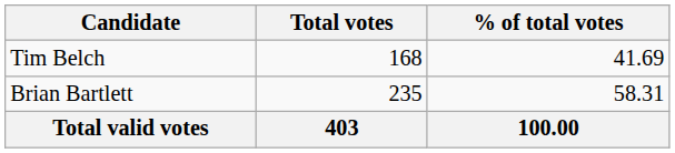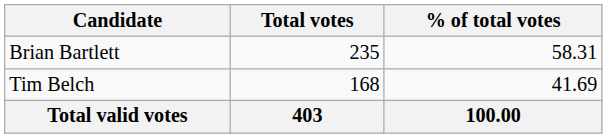 <table style="width:475px;" class="wikitable">
 <tr bgcolor="#EEEEEE">
 <th align="left">Candidate</th>
 <th align="right">Total votes</th>
 <th align="right">% of total votes</th>
 </tr>
 <tr>
+<td align="left">Brian Bartlett</td>
+<td align="right">235</td>
+<td align="right">58.31</td>
+</tr>
+<tr>
 <td align="left">Tim Belch</td>
 <td align="right">168</td>
 <td align="right">41.69</td>
-</tr>
-<tr>
-<td align="left">Brian Bartlett</td>
-<td align="right">235</td>
-<td align="right">58.31</td>
 </tr>
 <tr bgcolor="#EEEEEE">
 <th align="left">Total valid votes</th>
 <th align="right"><strong>403</strong></th>
 <th align="right"><strong>100.00</strong></th>
 </tr>
 </table>
